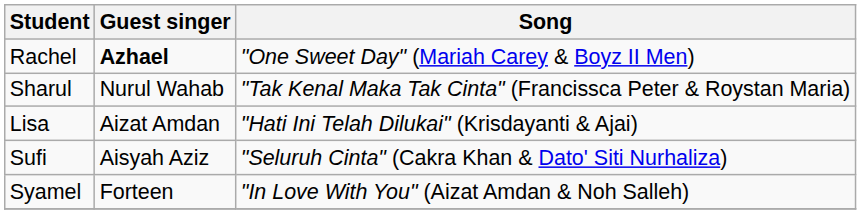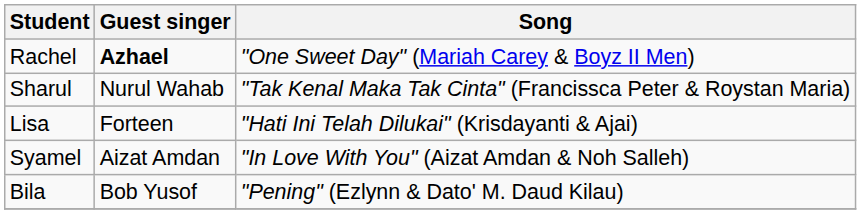 <table class="wikitable" style="font-size:90%;">
 <tr>
 <th>Student</th>
 <th>Guest singer</th>
 <th>Song</th>
 </tr>
 <tr>
 <td>Rachel</td>
 <td><strong>Azhael</strong></td>
 <td><em>"One Sweet Day"</em> (<a href='#'>Mariah Carey</a> & <a href='#'>Boyz II Men</a>)</td>
 </tr>
 <tr>
 <td>Sharul</td>
 <td>Nurul Wahab</td>
 <td><em>"Tak Kenal Maka Tak Cinta"</em> (Francissca Peter & Roystan Maria)</td>
 </tr>
 <tr>
 <td>Lisa</td>
-<td>Aizat Amdan</td>
+<td>Forteen</td>
 <td><em>"Hati Ini Telah Dilukai"</em> (Krisdayanti & Ajai)</td>
 </tr>
 <tr>
-<td>Sufi</td>
-<td>Aisyah Aziz</td>
-<td><em>"Seluruh Cinta"</em> (Cakra Khan & <a href='#'>Dato' Siti Nurhaliza</a>)</td>
+<td>Syamel</td>
+<td>Aizat Amdan</td>
+<td><em>"In Love With You"</em> (Aizat Amdan & Noh Salleh)</td>
 </tr>
 <tr>
-<td>Syamel</td>
-<td>Forteen</td>
-<td><em>"In Love With You"</em> (Aizat Amdan & Noh Salleh)</td>
+<td>Bila</td>
+<td>Bob Yusof</td>
+<td><em>"Pening"</em> (Ezlynn & Dato' M. Daud Kilau)</td>
 </tr>
 <tr>
 </tr>
 </table>
